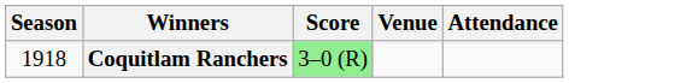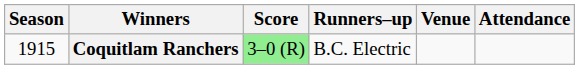 <table class="sortable wikitable plainrowheaders">
 <tr>
 <th scope="col">Season</th>
 <th scope="col">Winners</th>
 <th scope="col">Score</th>
+<th scope="col">Runners–up</th>
 <th scope="col">Venue</th>
 <th scope="col">Attendance</th>
 </tr>
 <tr>
-<td align=center>1918</td>
+<td align=center>1915</td>
 <th scope=row>Coquitlam Ranchers</th>
 <td align=center style="background: lightgreen;">3–0 (R)</td>
+<td>B.C. Electric</td>
 <td></td>
 <td align=center></td>
 </tr>
 </table>
